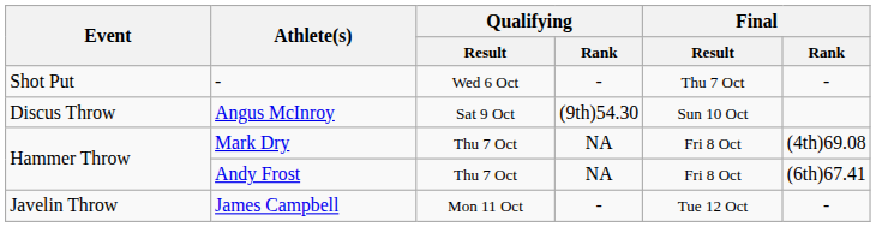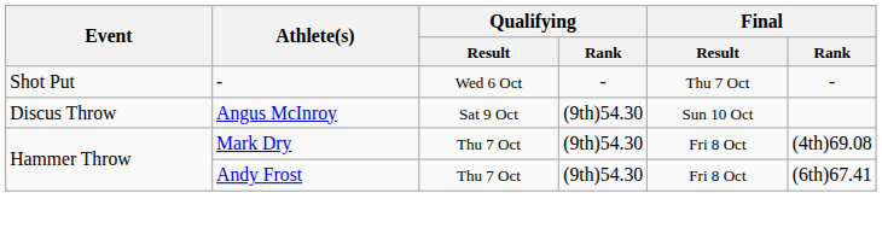 <table class=wikitable style="font-size:90%">
 <tr>
 <th rowspan="2" width=150>Event</th>
 <th rowspan="2" width=150>Athlete(s)</th>
 <th colspan="2" width=150>Qualifying</th>
 <th colspan="2" width=150>Final</th>
 </tr>
 <tr>
 <th style="line-height:1em" width=100><small>Result</small></th>
 <th style="line-height:1em" width=50><small>Rank</small></th>
 <th style="line-height:1em" width=100><small>Result</small></th>
 <th style="line-height:1em" width=50><small>Rank</small></th>
 </tr>
 <tr>
 <td>Shot Put</td>
 <td>-</td>
 <td align="center"><small>Wed 6 Oct</small></td>
 <td align="center">-</td>
 <td align="center"><small>Thu 7 Oct</small></td>
 <td align="center">-</td>
 </tr>
 <tr>
 <td>Discus Throw</td>
 <td><a href='#'>Angus McInroy</a></td>
 <td align="center"><small>Sat 9 Oct</small></td>
 <td align="center">(9th)54.30</td>
 <td align="center"><small>Sun 10 Oct</small></td>
 <td align="center"></td>
 </tr>
 <tr>
 <td rowspan=2>Hammer Throw</td>
 <td><a href='#'>Mark Dry</a></td>
 <td align="center"><small>Thu 7 Oct</small></td>
-<td align="center">NA</td>
+<td align="center">(9th)54.30</td>
 <td align="center"><small>Fri 8 Oct</small></td>
 <td align="center">(4th)69.08</td>
 </tr>
 <tr>
 <td><a href='#'>Andy Frost</a></td>
 <td align="center"><small>Thu 7 Oct</small></td>
-<td align="center">NA</td>
+<td align="center">(9th)54.30</td>
 <td align="center"><small>Fri 8 Oct</small></td>
 <td align="center">(6th)67.41</td>
 </tr>
-<tr>
-<td>Javelin Throw</td>
-<td><a href='#'>James Campbell</a></td>
-<td align="center"><small>Mon 11 Oct</small></td>
-<td align="center">-</td>
-<td align="center"><small>Tue 12 Oct</small></td>
-<td align="center">-</td>
-</tr>
 </table>
